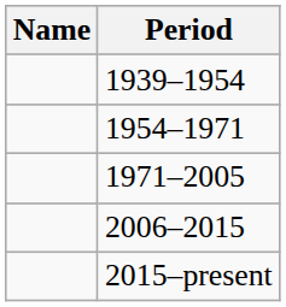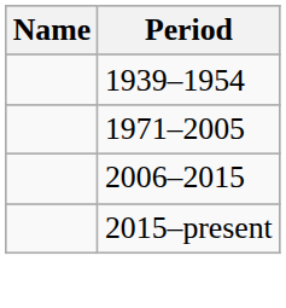 <table class="wikitable">
 <tr>
 <th>Name</th>
 <th>Period</th>
 </tr>
 <tr>
 <td></td>
 <td>1939–1954</td>
-</tr>
-<tr>
-<td></td>
-<td>1954–1971</td>
 </tr>
 <tr>
 <td></td>
 <td>1971–2005</td>
 </tr>
 <tr>
 <td></td>
 <td>2006–2015</td>
 </tr>
 <tr>
 <td></td>
 <td>2015–present</td>
 </tr>
 </table>
